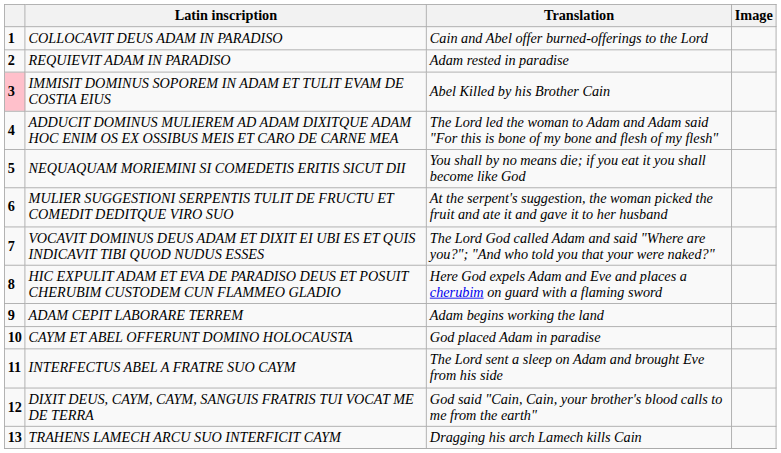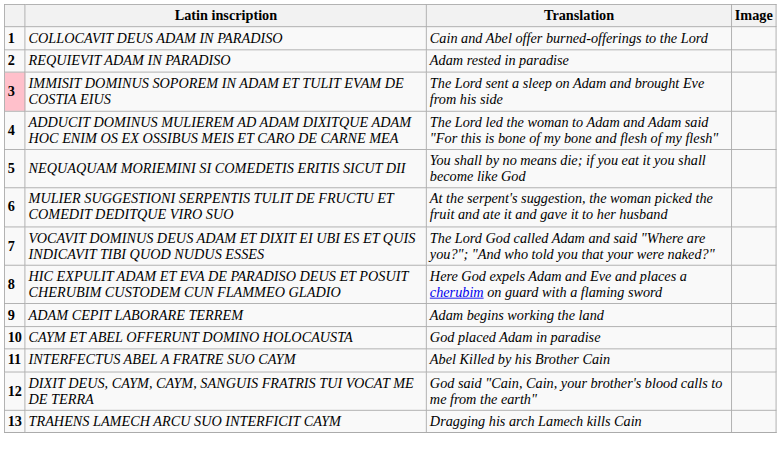 <table class="wikitable">
 <tr>
 <th></th>
 <th>Latin inscription</th>
 <th>Translation</th>
 <th>Image</th>
 </tr>
 <tr>
 <td><strong>1</strong></td>
 <td><em>COLLOCAVIT DEUS ADAM IN PARADISO</em></td>
 <td><em>Cain and Abel offer burned-offerings to the Lord</em></td>
 <td></td>
 </tr>
 <tr>
 <td><strong>2</strong></td>
 <td><em>REQUIEVIT ADAM IN PARADISO</em></td>
 <td><em>Adam rested in paradise</em></td>
 <td></td>
 </tr>
 <tr>
 <td style="background: pink;"><strong>3</strong></td>
 <td><em>IMMISIT DOMINUS SOPOREM IN ADAM ET TULIT EVAM DE COSTIA EIUS</em></td>
-<td><em>Abel Killed by his Brother Cain</em></td>
+<td><em>The Lord sent a sleep on Adam and brought Eve from his side</em></td>
 <td></td>
 </tr>
 <tr>
 <td><strong>4</strong></td>
 <td><em>ADDUCIT DOMINUS MULIEREM AD ADAM DIXITQUE ADAM HOC ENIM OS EX OSSIBUS MEIS ET CARO DE CARNE MEA</em></td>
 <td><em>The Lord led the woman to Adam and Adam said "For this is bone of my bone and flesh of my flesh"</em></td>
 <td></td>
 </tr>
 <tr>
 <td><strong>5</strong></td>
 <td><em>NEQUAQUAM MORIEMINI SI COMEDETIS ERITIS SICUT DII</em></td>
 <td><em>You shall by no means die; if you eat it you shall become like God </em></td>
 <td></td>
 </tr>
 <tr>
 <td><strong>6</strong></td>
 <td><em>MULIER SUGGESTIONI SERPENTIS TULIT DE FRUCTU ET COMEDIT DEDITQUE VIRO SUO</em></td>
 <td><em>At the serpent's suggestion, the woman picked the fruit and ate it and gave it to her husband</em></td>
 <td></td>
 </tr>
 <tr>
 <td><strong>7</strong></td>
 <td><em>VOCAVIT DOMINUS DEUS ADAM ET DIXIT EI UBI ES ET QUIS INDICAVIT TIBI QUOD NUDUS ESSES</em></td>
 <td><em>The Lord God called Adam and said "Where are you?"; "And who told you that your were naked?"</em></td>
 <td></td>
 </tr>
 <tr>
 <td><strong>8</strong></td>
 <td><em>HIC EXPULIT ADAM ET EVA DE PARADISO DEUS ET POSUIT CHERUBIM CUSTODEM CUN FLAMMEO GLADIO</em></td>
 <td><em>Here God expels Adam and Eve and places a <a href='#'>cherubim</a> on guard with a flaming sword</em></td>
 <td></td>
 </tr>
 <tr>
 <td><strong>9</strong></td>
 <td><em>ADAM CEPIT LABORARE TERREM</em></td>
 <td><em>Adam begins working the land</em></td>
 <td></td>
 </tr>
 <tr>
 <td><strong>10</strong></td>
 <td><em>CAYM ET ABEL OFFERUNT DOMINO HOLOCAUSTA</em></td>
 <td><em>God placed Adam in paradise</em></td>
 <td></td>
 </tr>
 <tr>
 <td><strong>11</strong></td>
 <td><em>INTERFECTUS ABEL A FRATRE SUO CAYM</em></td>
-<td><em>The Lord sent a sleep on Adam and brought Eve from his side</em></td>
+<td><em>Abel Killed by his Brother Cain</em></td>
 <td></td>
 </tr>
 <tr>
 <td><strong>12</strong></td>
 <td><em>DIXIT DEUS, CAYM, CAYM, SANGUIS FRATRIS TUI VOCAT ME DE TERRA</em></td>
 <td><em>God said "Cain, Cain, your brother's blood calls to me from the earth"</em></td>
 <td></td>
 </tr>
 <tr>
 <td><strong>13</strong></td>
 <td><em>TRAHENS LAMECH ARCU SUO INTERFICIT CAYM</em></td>
 <td><em>Dragging his arch Lamech kills Cain</em></td>
 <td></td>
 </tr>
 <tr>
 </tr>
 </table>
